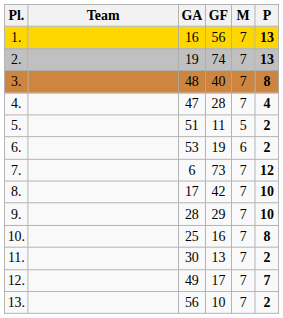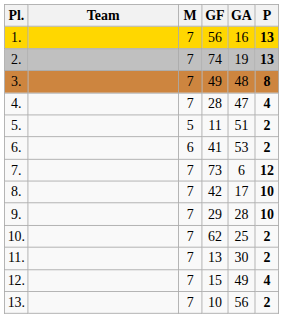 <table class="wikitable" style="text-align:center;">
 <tr>
 <th width=20>Pl.</th>
 <th width=165>Team</th>
+<th width=20>M</th>
+<th width=20>GF</th>
 <th width=20>GA</th>
-<th width=20>GF</th>
-<th width=20>M</th>
 <th width=20>P</th>
 </tr>
 <tr style="background:gold;">
 <td>1.</td>
 <td style="text-align:left;"></td>
+<td>7</td>
+<td>56</td>
 <td>16</td>
-<td>56</td>
-<td>7</td>
 <td><strong>13</strong></td>
 </tr>
 <tr style="background:silver;">
 <td>2.</td>
 <td style="text-align:left;"></td>
+<td>7</td>
+<td>74</td>
 <td>19</td>
-<td>74</td>
-<td>7</td>
 <td><strong>13</strong></td>
 </tr>
 <tr style="background:peru;">
 <td>3.</td>
 <td style="text-align:left;"></td>
+<td>7</td>
+<td>49</td>
 <td>48</td>
-<td>40</td>
-<td>7</td>
 <td><strong>8</strong></td>
 </tr>
 <tr>
 <td>4.</td>
 <td style="text-align:left;"></td>
+<td>7</td>
+<td>28</td>
 <td>47</td>
-<td>28</td>
-<td>7</td>
 <td><strong>4</strong></td>
 </tr>
 <tr>
 <td>5.</td>
 <td style="text-align:left;"></td>
+<td>5</td>
+<td>11</td>
 <td>51</td>
-<td>11</td>
-<td>5</td>
 <td><strong>2</strong></td>
 </tr>
 <tr>
 <td>6.</td>
 <td style="text-align:left;"></td>
+<td>6</td>
+<td>41</td>
 <td>53</td>
-<td>19</td>
-<td>6</td>
 <td><strong>2</strong></td>
 </tr>
 <tr>
 <td>7.</td>
 <td style="text-align:left;"></td>
+<td>7</td>
+<td>73</td>
 <td>6</td>
-<td>73</td>
-<td>7</td>
 <td><strong>12</strong></td>
 </tr>
 <tr>
 <td>8.</td>
 <td style="text-align:left;"></td>
+<td>7</td>
+<td>42</td>
 <td>17</td>
-<td>42</td>
-<td>7</td>
 <td><strong>10</strong></td>
 </tr>
 <tr>
 <td>9.</td>
 <td style="text-align:left;"></td>
+<td>7</td>
+<td>29</td>
 <td>28</td>
-<td>29</td>
-<td>7</td>
 <td><strong>10</strong></td>
 </tr>
 <tr>
 <td>10.</td>
 <td style="text-align:left;"></td>
+<td>7</td>
+<td>62</td>
 <td>25</td>
-<td>16</td>
-<td>7</td>
-<td><strong>8</strong></td>
+<td><strong>2</strong></td>
 </tr>
 <tr>
 <td>11.</td>
 <td style="text-align:left;"></td>
+<td>7</td>
+<td>13</td>
 <td>30</td>
-<td>13</td>
-<td>7</td>
 <td><strong>2</strong></td>
 </tr>
 <tr>
 <td>12.</td>
 <td style="text-align:left;"></td>
+<td>7</td>
+<td>15</td>
 <td>49</td>
-<td>17</td>
-<td>7</td>
-<td><strong>7</strong></td>
+<td><strong>4</strong></td>
 </tr>
 <tr>
 <td>13.</td>
 <td style="text-align:left;"></td>
+<td>7</td>
+<td>10</td>
 <td>56</td>
-<td>10</td>
-<td>7</td>
 <td><strong>2</strong></td>
 </tr>
 </table>
